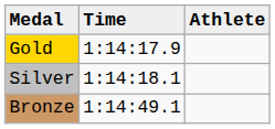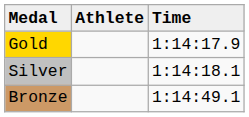 <table class="wikitable">
 <tr style="background:#efefef;">
 <td><strong>Medal</strong></td>
+<td><strong>Athlete</strong></td>
 <td><strong>Time</strong></td>
-<td><strong>Athlete</strong></td>
 </tr>
 <tr>
 <td style="background:gold;">Gold</td>
+<td></td>
 <td>1:14:17.9</td>
-<td></td>
 </tr>
 <tr>
 <td style="background:silver;">Silver</td>
+<td></td>
 <td>1:14:18.1</td>
-<td></td>
 </tr>
 <tr>
 <td style="background:#c96;">Bronze</td>
+<td></td>
 <td>1:14:49.1</td>
-<td></td>
 </tr>
 </table>
